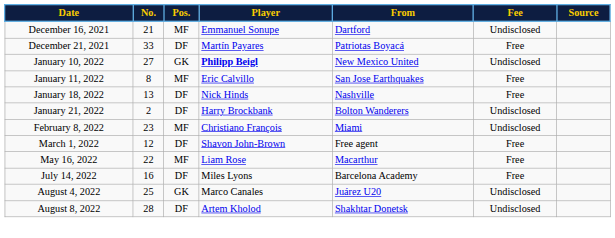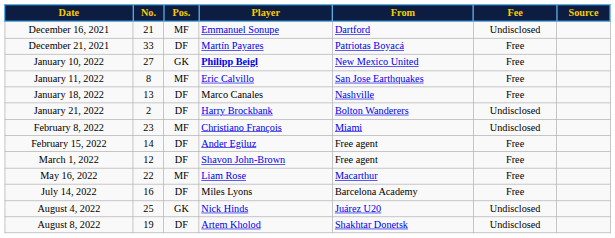 <table class="wikitable plainrowheaders sortable" sortable" style="text-align:center;width:75%;">
 <tr>
 <th style="background:#0D1D41; color:#F8CC00; border:2px solid #5FAFE4;" scope="col">Date</th>
 <th style="background:#0D1D41; color:#F8CC00; border:2px solid #5FAFE4;" scope="col">No.</th>
 <th style="background:#0D1D41; color:#F8CC00; border:2px solid #5FAFE4;" scope="col">Pos.</th>
 <th style="background:#0D1D41; color:#F8CC00; border:2px solid #5FAFE4;" scope="col">Player</th>
 <th style="background:#0D1D41; color:#F8CC00; border:2px solid #5FAFE4;" scope="col">From</th>
 <th style="background:#0D1D41; color:#F8CC00; border:2px solid #5FAFE4;" scope="col">Fee</th>
 <th style="background:#0D1D41; color:#F8CC00; border:2px solid #5FAFE4;" scope="col">Source</th>
 </tr>
 <tr>
 <td>December 16, 2021</td>
 <td>21</td>
 <td>MF</td>
 <td align=left> <a href='#'>Emmanuel Sonupe</a></td>
 <td align=left> <a href='#'>Dartford</a></td>
 <td>Undisclosed</td>
 <td></td>
 </tr>
 <tr>
 <td>December 21, 2021</td>
 <td>33</td>
 <td>DF</td>
 <td align=left> <a href='#'>Martín Payares</a></td>
 <td align=left> <a href='#'>Patriotas Boyacá</a></td>
 <td>Free</td>
 <td></td>
 </tr>
 <tr>
 <td>January 10, 2022</td>
 <td>27</td>
 <td>GK</td>
 <td align=left><strong> <a href='#'>Philipp Beigl</a></strong></td>
 <td align=left> <a href='#'>New Mexico United</a></td>
-<td>Undisclosed</td>
+<td>Free</td>
 <td></td>
 </tr>
 <tr>
 <td>January 11, 2022</td>
 <td>8</td>
 <td>MF</td>
 <td align=left> <a href='#'>Eric Calvillo</a></td>
 <td align=left> <a href='#'>San Jose Earthquakes</a></td>
 <td>Free</td>
 <td></td>
 </tr>
 <tr>
 <td>January 18, 2022</td>
 <td>13</td>
 <td>DF</td>
-<td align=left> <a href='#'>Nick Hinds</a></td>
+<td align=left> Marco Canales</td>
 <td align=left> <a href='#'>Nashville</a></td>
 <td>Free</td>
 <td></td>
 </tr>
 <tr>
 <td>January 21, 2022</td>
 <td>2</td>
 <td>DF</td>
 <td align=left> <a href='#'>Harry Brockbank</a></td>
 <td align=left> <a href='#'>Bolton Wanderers</a></td>
 <td>Undisclosed</td>
 <td></td>
 </tr>
 <tr>
 <td>February 8, 2022</td>
 <td>23</td>
 <td>MF</td>
 <td align=left> <a href='#'>Christiano François</a></td>
 <td align=left> <a href='#'>Miami</a></td>
 <td>Undisclosed</td>
+<td></td>
+</tr>
+<tr>
+<td>February 15, 2022</td>
+<td>14</td>
+<td>DF</td>
+<td align=left> <a href='#'>Ander Egiluz</a></td>
+<td align=left>Free agent</td>
+<td>Free</td>
 <td></td>
 </tr>
 <tr>
 <td>March 1, 2022</td>
 <td>12</td>
 <td>DF</td>
 <td align=left> <a href='#'>Shavon John-Brown</a></td>
 <td align=left>Free agent</td>
 <td>Free</td>
 <td></td>
 </tr>
 <tr>
 <td>May 16, 2022</td>
 <td>22</td>
 <td>MF</td>
 <td align=left> <a href='#'>Liam Rose</a></td>
 <td align=left> <a href='#'>Macarthur</a></td>
 <td>Free</td>
 <td></td>
 </tr>
 <tr>
 <td>July 14, 2022</td>
 <td>16</td>
 <td>DF</td>
 <td align=left> Miles Lyons</td>
 <td align=left> Barcelona Academy</td>
 <td>Free</td>
 <td></td>
 </tr>
 <tr>
 <td>August 4, 2022</td>
 <td>25</td>
 <td>GK</td>
-<td align=left> Marco Canales</td>
+<td align=left> <a href='#'>Nick Hinds</a></td>
 <td align=left> <a href='#'>Juárez U20</a></td>
 <td>Undisclosed</td>
 <td></td>
 </tr>
 <tr>
 <td>August 8, 2022</td>
-<td>28</td>
+<td>19</td>
 <td>DF</td>
 <td align=left> <a href='#'>Artem Kholod</a></td>
 <td align=left> <a href='#'>Shakhtar Donetsk</a></td>
 <td>Undisclosed</td>
 <td></td>
 </tr>
 </table>
